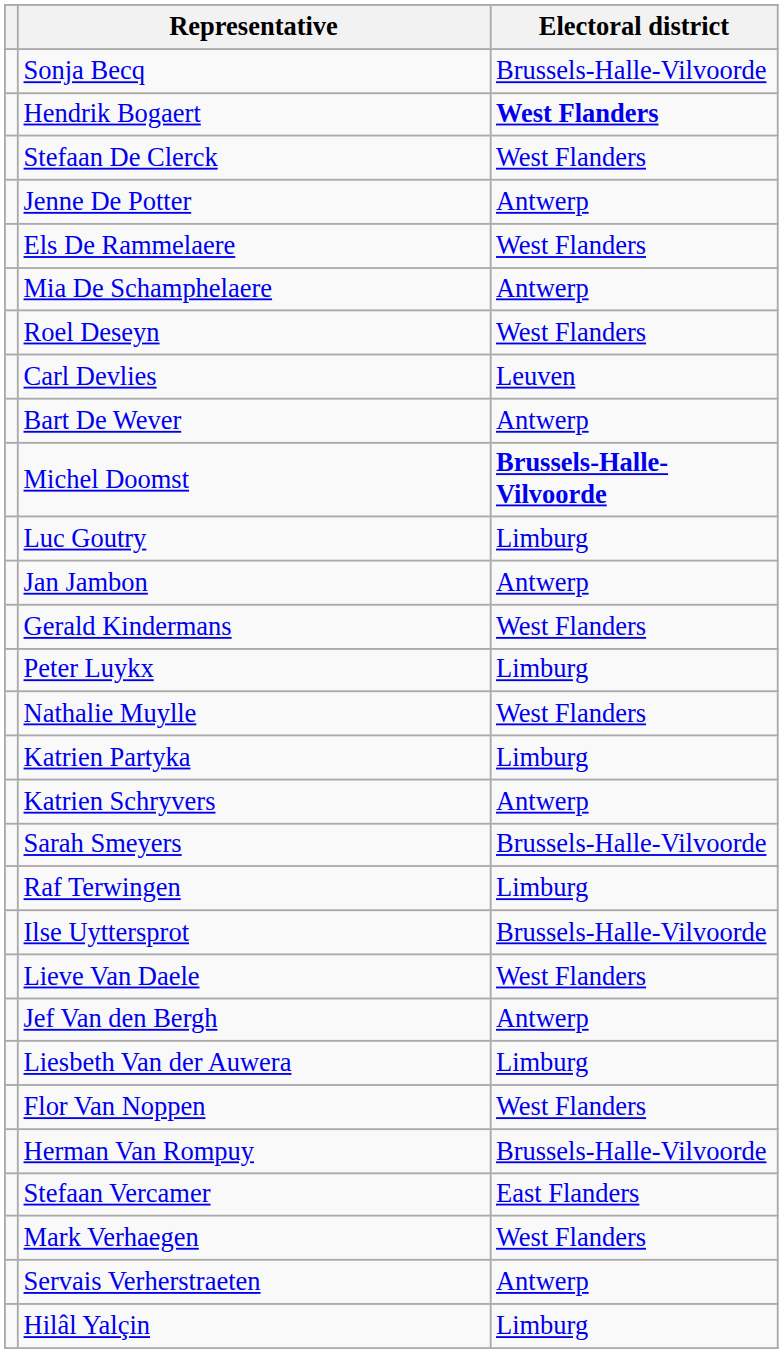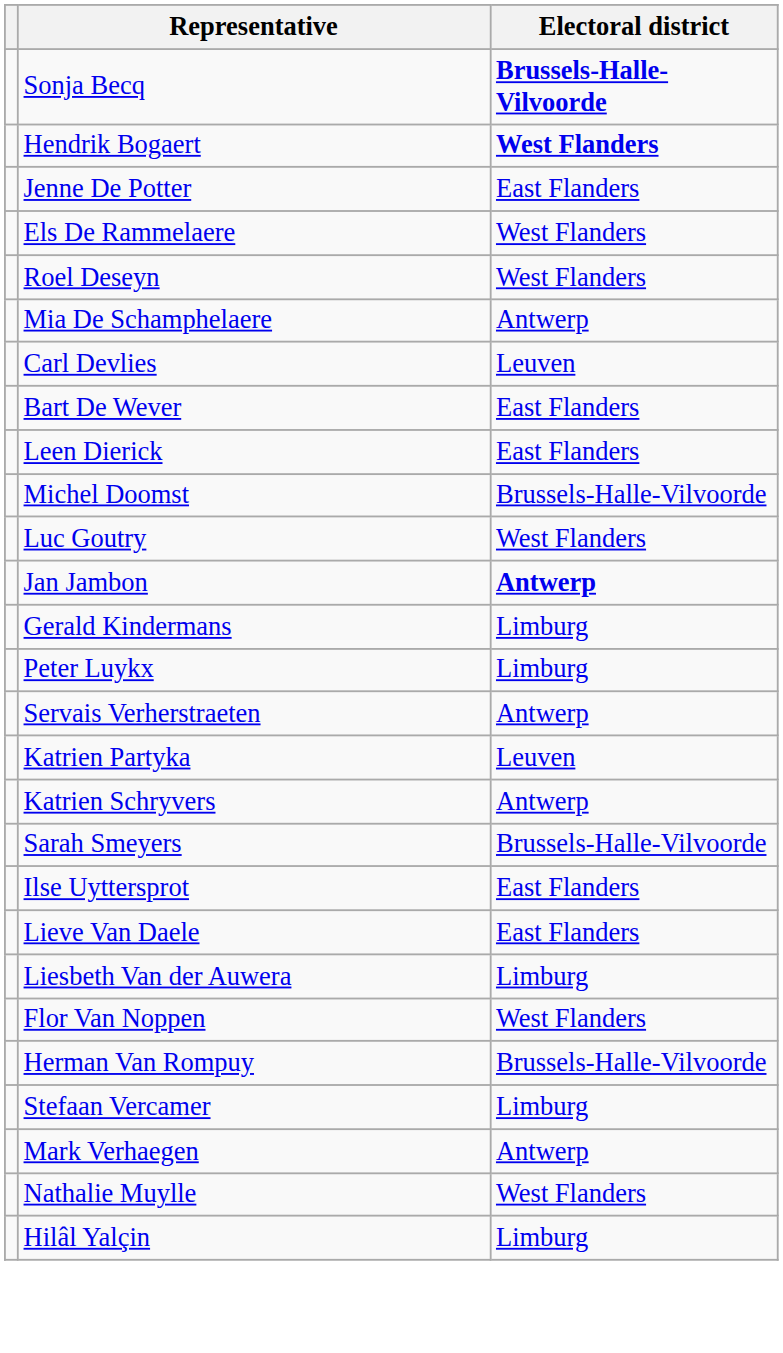 <table class="sortable wikitable" style="text-align:left; font-size:90%">
 <tr>
 <th></th>
 <th width="250">Representative</th>
 <th width="150">Electoral district</th>
 </tr>
 <tr>
 <td></td>
 <td align=left><a href='#'>Sonja Becq</a></td>
-<td><a href='#'>Brussels-Halle-Vilvoorde</a></td>
+<td><strong><a href='#'>Brussels-Halle-Vilvoorde</a></strong></td>
 </tr>
 <tr>
 <td></td>
 <td align=left><a href='#'>Hendrik Bogaert</a></td>
 <td><strong><a href='#'>West Flanders</a></strong></td>
 </tr>
 <tr>
 <td></td>
-<td align=left><a href='#'>Stefaan De Clerck</a></td>
+<td align=left><a href='#'>Jenne De Potter</a></td>
+<td><a href='#'>East Flanders</a></td>
+</tr>
+<tr>
+<td></td>
+<td align=left><a href='#'>Els De Rammelaere</a></td>
 <td><a href='#'>West Flanders</a></td>
 </tr>
 <tr>
 <td></td>
-<td align=left><a href='#'>Jenne De Potter</a></td>
-<td><a href='#'>Antwerp</a></td>
-</tr>
-<tr>
-<td></td>
-<td align=left><a href='#'>Els De Rammelaere</a></td>
+<td align=left><a href='#'>Roel Deseyn</a></td>
 <td><a href='#'>West Flanders</a></td>
 </tr>
 <tr>
 <td></td>
 <td align=left><a href='#'>Mia De Schamphelaere</a></td>
 <td><a href='#'>Antwerp</a></td>
 </tr>
 <tr>
 <td></td>
-<td align=left><a href='#'>Roel Deseyn</a></td>
-<td><a href='#'>West Flanders</a></td>
-</tr>
-<tr>
-<td></td>
 <td align=left><a href='#'>Carl Devlies</a></td>
 <td><a href='#'>Leuven</a></td>
 </tr>
 <tr>
 <td></td>
 <td align=left><a href='#'>Bart De Wever</a></td>
-<td><a href='#'>Antwerp</a></td>
+<td><a href='#'>East Flanders</a></td>
+</tr>
+<tr>
+<td></td>
+<td align=left><a href='#'>Leen Dierick</a></td>
+<td><a href='#'>East Flanders</a></td>
 </tr>
 <tr>
 <td></td>
 <td align=left><a href='#'>Michel Doomst</a></td>
-<td><strong><a href='#'>Brussels-Halle-Vilvoorde</a></strong></td>
+<td><a href='#'>Brussels-Halle-Vilvoorde</a></td>
 </tr>
 <tr>
 <td></td>
 <td align=left><a href='#'>Luc Goutry</a></td>
-<td><a href='#'>Limburg</a></td>
+<td><a href='#'>West Flanders</a></td>
 </tr>
 <tr>
 <td></td>
 <td align=left><a href='#'>Jan Jambon</a></td>
-<td><a href='#'>Antwerp</a></td>
+<td><strong><a href='#'>Antwerp</a></strong></td>
 </tr>
 <tr>
 <td></td>
 <td align=left><a href='#'>Gerald Kindermans</a></td>
-<td><a href='#'>West Flanders</a></td>
+<td><a href='#'>Limburg</a></td>
 </tr>
 <tr>
 <td></td>
 <td align=left><a href='#'>Peter Luykx</a></td>
 <td><a href='#'>Limburg</a></td>
 </tr>
 <tr>
 <td></td>
-<td align=left><a href='#'>Nathalie Muylle</a></td>
-<td><a href='#'>West Flanders</a></td>
+<td align=left><a href='#'>Servais Verherstraeten</a></td>
+<td><a href='#'>Antwerp</a></td>
 </tr>
 <tr>
 <td></td>
 <td align=left><a href='#'>Katrien Partyka</a></td>
-<td><a href='#'>Limburg</a></td>
+<td><a href='#'>Leuven</a></td>
 </tr>
 <tr>
 <td></td>
 <td align=left><a href='#'>Katrien Schryvers</a></td>
 <td><a href='#'>Antwerp</a></td>
 </tr>
 <tr>
 <td></td>
 <td align=left><a href='#'>Sarah Smeyers</a></td>
 <td><a href='#'>Brussels-Halle-Vilvoorde</a></td>
 </tr>
 <tr>
 <td></td>
-<td align=left><a href='#'>Raf Terwingen</a></td>
-<td><a href='#'>Limburg</a></td>
-</tr>
-<tr>
-<td></td>
 <td align=left><a href='#'>Ilse Uyttersprot</a></td>
-<td><a href='#'>Brussels-Halle-Vilvoorde</a></td>
+<td><a href='#'>East Flanders</a></td>
 </tr>
 <tr>
 <td></td>
 <td align=left><a href='#'>Lieve Van Daele</a></td>
-<td><a href='#'>West Flanders</a></td>
-</tr>
-<tr>
-<td></td>
-<td align=left><a href='#'>Jef Van den Bergh</a></td>
-<td><a href='#'>Antwerp</a></td>
+<td><a href='#'>East Flanders</a></td>
 </tr>
 <tr>
 <td></td>
 <td align=left><a href='#'>Liesbeth Van der Auwera</a></td>
 <td><a href='#'>Limburg</a></td>
 </tr>
 <tr>
 <td></td>
 <td align=left><a href='#'>Flor Van Noppen</a></td>
 <td><a href='#'>West Flanders</a></td>
 </tr>
 <tr>
 <td></td>
 <td align=left><a href='#'>Herman Van Rompuy</a></td>
 <td><a href='#'>Brussels-Halle-Vilvoorde</a></td>
 </tr>
 <tr>
 <td></td>
 <td align=left><a href='#'>Stefaan Vercamer</a></td>
-<td><a href='#'>East Flanders</a></td>
+<td><a href='#'>Limburg</a></td>
 </tr>
 <tr>
 <td></td>
 <td align=left><a href='#'>Mark Verhaegen</a></td>
-<td><a href='#'>West Flanders</a></td>
+<td><a href='#'>Antwerp</a></td>
 </tr>
 <tr>
 <td></td>
-<td align=left><a href='#'>Servais Verherstraeten</a></td>
-<td><a href='#'>Antwerp</a></td>
+<td align=left><a href='#'>Nathalie Muylle</a></td>
+<td><a href='#'>West Flanders</a></td>
 </tr>
 <tr>
 <td></td>
 <td align=left><a href='#'>Hilâl Yalçin</a></td>
 <td><a href='#'>Limburg</a></td>
 </tr>
 </table>
